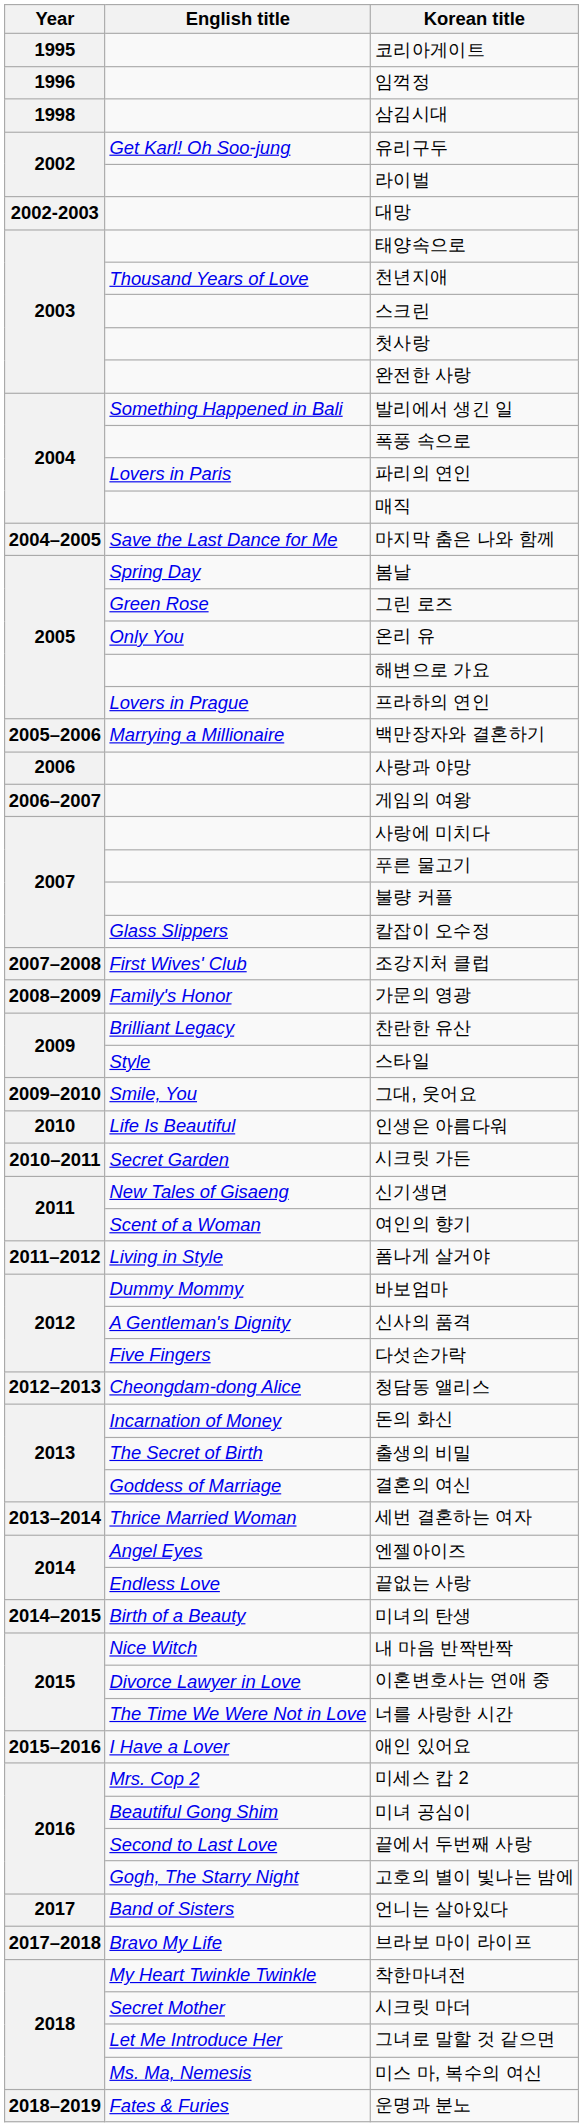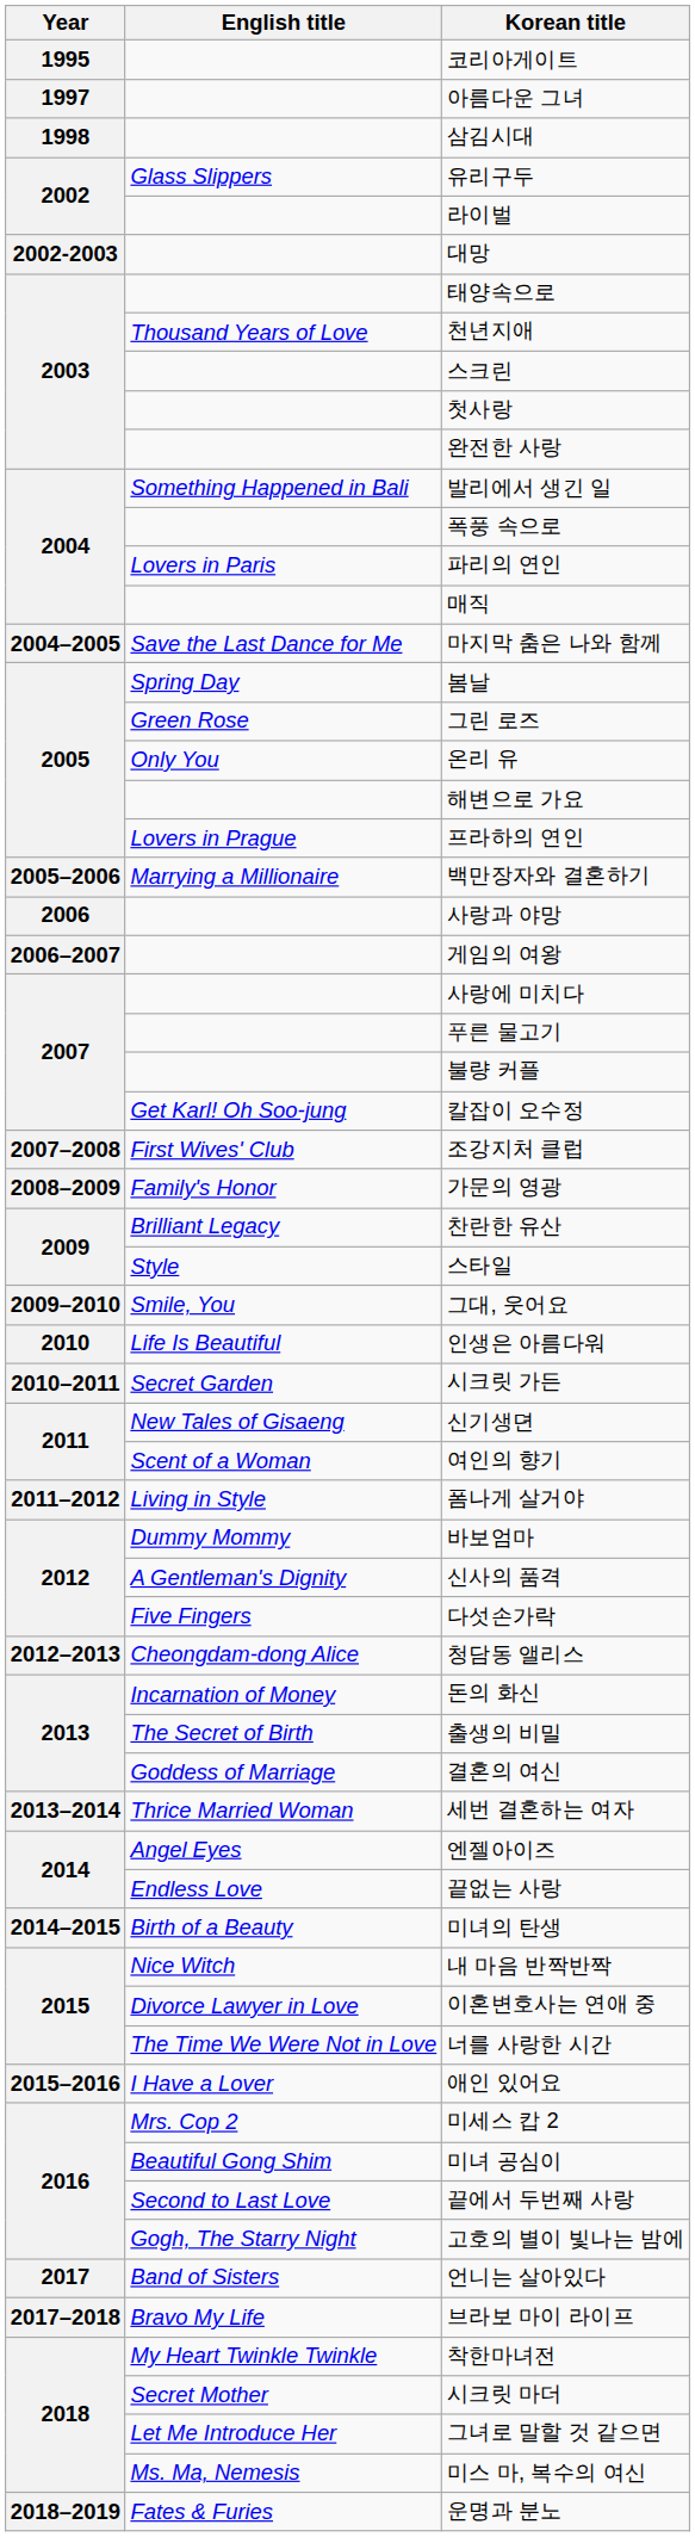 <table class="wikitable sortable plainrowheaders">
 <tr>
 <th scope="col">Year</th>
 <th scope="col">English title</th>
 <th scope="col">Korean title</th>
 </tr>
 <tr>
 <th scope="row">1995</th>
 <td><em></em></td>
 <td>코리아게이트</td>
 </tr>
 <tr>
-<th scope="row">1996</th>
+<th scope="row">1997</th>
 <td><em></em></td>
-<td>임꺽정</td>
+<td>아름다운 그녀</td>
 </tr>
 <tr>
 <th scope="row">1998</th>
 <td><em></em></td>
 <td>삼김시대</td>
 </tr>
 <tr>
 <th scope="row" rowspan=2>2002</th>
-<td><em><a href='#'>Get Karl! Oh Soo-jung</a></em></td>
+<td><em><a href='#'>Glass Slippers</a></em></td>
 <td>유리구두</td>
 </tr>
 <tr>
 <td><em></em></td>
 <td>라이벌</td>
 </tr>
 <tr>
 <th scope="row">2002-2003</th>
 <td><em></em></td>
 <td>대망</td>
 </tr>
 <tr>
 <th scope="row" rowspan=5>2003</th>
 <td><em></em></td>
 <td>태양속으로</td>
 </tr>
 <tr>
 <td><em><a href='#'>Thousand Years of Love</a></em></td>
 <td>천년지애</td>
 </tr>
 <tr>
 <td><em></em></td>
 <td>스크린</td>
 </tr>
 <tr>
 <td><em></em></td>
 <td>첫사랑</td>
 </tr>
 <tr>
 <td><em></em></td>
 <td>완전한 사랑</td>
 </tr>
 <tr>
 <th scope="row" rowspan=4>2004</th>
 <td><em><a href='#'>Something Happened in Bali</a></em></td>
 <td>발리에서 생긴 일</td>
 </tr>
 <tr>
 <td><em></em></td>
 <td>폭풍 속으로</td>
 </tr>
 <tr>
 <td><em><a href='#'>Lovers in Paris</a></em></td>
 <td>파리의 연인</td>
 </tr>
 <tr>
 <td><em></em></td>
 <td>매직</td>
 </tr>
 <tr>
 <th scope="row">2004–2005</th>
 <td><em><a href='#'>Save the Last Dance for Me</a></em></td>
 <td>마지막 춤은 나와 함께</td>
 </tr>
 <tr>
 <th scope="row" rowspan=5>2005</th>
 <td><em><a href='#'>Spring Day</a></em></td>
 <td>봄날</td>
 </tr>
 <tr>
 <td><em><a href='#'>Green Rose</a></em></td>
 <td>그린 로즈</td>
 </tr>
 <tr>
 <td><em><a href='#'>Only You</a></em></td>
 <td>온리 유</td>
 </tr>
 <tr>
 <td><em></em></td>
 <td>해변으로 가요</td>
 </tr>
 <tr>
 <td><em><a href='#'>Lovers in Prague</a></em></td>
 <td>프라하의 연인</td>
 </tr>
 <tr>
 <th scope="row">2005–2006</th>
 <td><em><a href='#'>Marrying a Millionaire</a></em></td>
 <td>백만장자와 결혼하기</td>
 </tr>
 <tr>
 <th scope="row">2006</th>
 <td><em></em></td>
 <td>사랑과 야망</td>
 </tr>
 <tr>
 <th scope="row">2006–2007</th>
 <td><em></em></td>
 <td>게임의 여왕</td>
 </tr>
 <tr>
 <th scope="row" rowspan=4>2007</th>
 <td><em></em></td>
 <td>사랑에 미치다</td>
 </tr>
 <tr>
 <td><em></em></td>
 <td>푸른 물고기</td>
 </tr>
 <tr>
 <td><em></em></td>
 <td>불량 커플</td>
 </tr>
 <tr>
-<td><em><a href='#'>Glass Slippers</a></em></td>
+<td><em><a href='#'>Get Karl! Oh Soo-jung</a></em></td>
 <td>칼잡이 오수정</td>
 </tr>
 <tr>
 <th scope="row">2007–2008</th>
 <td><em><a href='#'>First Wives' Club</a></em></td>
 <td>조강지처 클럽</td>
 </tr>
 <tr>
 <th scope="row">2008–2009</th>
 <td><em><a href='#'>Family's Honor</a></em></td>
 <td>가문의 영광</td>
 </tr>
 <tr>
 <th scope="row" rowspan=2>2009</th>
 <td><em><a href='#'>Brilliant Legacy</a></em></td>
 <td>찬란한 유산</td>
 </tr>
 <tr>
 <td><em><a href='#'>Style</a></em></td>
 <td>스타일</td>
 </tr>
 <tr>
 <th scope="row">2009–2010</th>
 <td><em><a href='#'>Smile, You</a></em></td>
 <td>그대, 웃어요</td>
 </tr>
 <tr>
 <th scope="row">2010</th>
 <td><em><a href='#'>Life Is Beautiful</a></em></td>
 <td>인생은 아름다워</td>
 </tr>
 <tr>
 <th scope="row">2010–2011</th>
 <td><em><a href='#'>Secret Garden</a></em></td>
 <td>시크릿 가든</td>
 </tr>
 <tr>
 <th scope="row" rowspan=2>2011</th>
 <td><em><a href='#'>New Tales of Gisaeng</a></em></td>
 <td>신기생뎐</td>
 </tr>
 <tr>
 <td><em><a href='#'>Scent of a Woman</a></em></td>
 <td>여인의 향기</td>
 </tr>
 <tr>
 <th scope="row">2011–2012</th>
 <td><em><a href='#'>Living in Style</a></em></td>
 <td>폼나게 살거야</td>
 </tr>
 <tr>
 <th scope="row" rowspan=3>2012</th>
 <td><em><a href='#'>Dummy Mommy</a></em></td>
 <td>바보엄마</td>
 </tr>
 <tr>
 <td><em><a href='#'>A Gentleman's Dignity</a></em></td>
 <td>신사의 품격</td>
 </tr>
 <tr>
 <td><em><a href='#'>Five Fingers</a></em></td>
 <td>다섯손가락</td>
 </tr>
 <tr>
 <th scope="row">2012–2013</th>
 <td><em><a href='#'>Cheongdam-dong Alice</a></em></td>
 <td>청담동 앨리스</td>
 </tr>
 <tr>
 <th scope="row" rowspan=3>2013</th>
 <td><em><a href='#'>Incarnation of Money</a></em></td>
 <td>돈의 화신</td>
 </tr>
 <tr>
 <td><em><a href='#'>The Secret of Birth</a></em></td>
 <td>출생의 비밀</td>
 </tr>
 <tr>
 <td><em><a href='#'>Goddess of Marriage</a></em></td>
 <td>결혼의 여신</td>
 </tr>
 <tr>
 <th scope="row">2013–2014</th>
 <td><em><a href='#'>Thrice Married Woman</a></em></td>
 <td>세번 결혼하는 여자</td>
 </tr>
 <tr>
 <th scope="row" rowspan=2>2014</th>
 <td><em><a href='#'>Angel Eyes</a></em></td>
 <td>엔젤아이즈</td>
 </tr>
 <tr>
 <td><em><a href='#'>Endless Love</a></em></td>
 <td>끝없는 사랑</td>
 </tr>
 <tr>
 <th scope="row">2014–2015</th>
 <td><em><a href='#'>Birth of a Beauty</a></em></td>
 <td>미녀의 탄생</td>
 </tr>
 <tr>
 <th scope="row" rowspan=3>2015</th>
 <td><em><a href='#'>Nice Witch</a></em></td>
 <td>내 마음 반짝반짝</td>
 </tr>
 <tr>
 <td><em><a href='#'>Divorce Lawyer in Love</a></em></td>
 <td>이혼변호사는 연애 중</td>
 </tr>
 <tr>
 <td><em><a href='#'>The Time We Were Not in Love</a></em></td>
 <td>너를 사랑한 시간</td>
 </tr>
 <tr>
 <th scope="row">2015–2016</th>
 <td><em><a href='#'>I Have a Lover</a></em></td>
 <td>애인 있어요</td>
 </tr>
 <tr>
 <th scope="row" rowspan=4>2016</th>
 <td><em><a href='#'>Mrs. Cop 2</a></em></td>
 <td>미세스 캅 2</td>
 </tr>
 <tr>
 <td><em><a href='#'>Beautiful Gong Shim</a></em></td>
 <td>미녀 공심이</td>
 </tr>
 <tr>
 <td><em><a href='#'>Second to Last Love</a></em></td>
 <td>끝에서 두번째 사랑</td>
 </tr>
 <tr>
 <td><em><a href='#'>Gogh, The Starry Night</a></em></td>
 <td>고호의 별이 빛나는 밤에</td>
 </tr>
 <tr>
 <th scope="row">2017</th>
 <td><em><a href='#'>Band of Sisters</a></em></td>
 <td>언니는 살아있다</td>
 </tr>
 <tr>
 <th scope="row">2017–2018</th>
 <td><em><a href='#'>Bravo My Life</a></em></td>
 <td>브라보 마이 라이프</td>
 </tr>
 <tr>
 <th scope="row" rowspan=4>2018</th>
 <td><em><a href='#'>My Heart Twinkle Twinkle</a></em></td>
 <td>착한마녀전</td>
 </tr>
 <tr>
 <td><em><a href='#'>Secret Mother</a></em></td>
 <td>시크릿 마더</td>
 </tr>
 <tr>
 <td><em><a href='#'>Let Me Introduce Her</a></em></td>
 <td>그녀로 말할 것 같으면</td>
 </tr>
 <tr>
 <td><em><a href='#'>Ms. Ma, Nemesis</a></em></td>
 <td>미스 마, 복수의 여신</td>
 </tr>
 <tr>
 <th scope="row">2018–2019</th>
 <td><em><a href='#'>Fates & Furies</a></em></td>
 <td>운명과 분노</td>
 </tr>
 </table>
